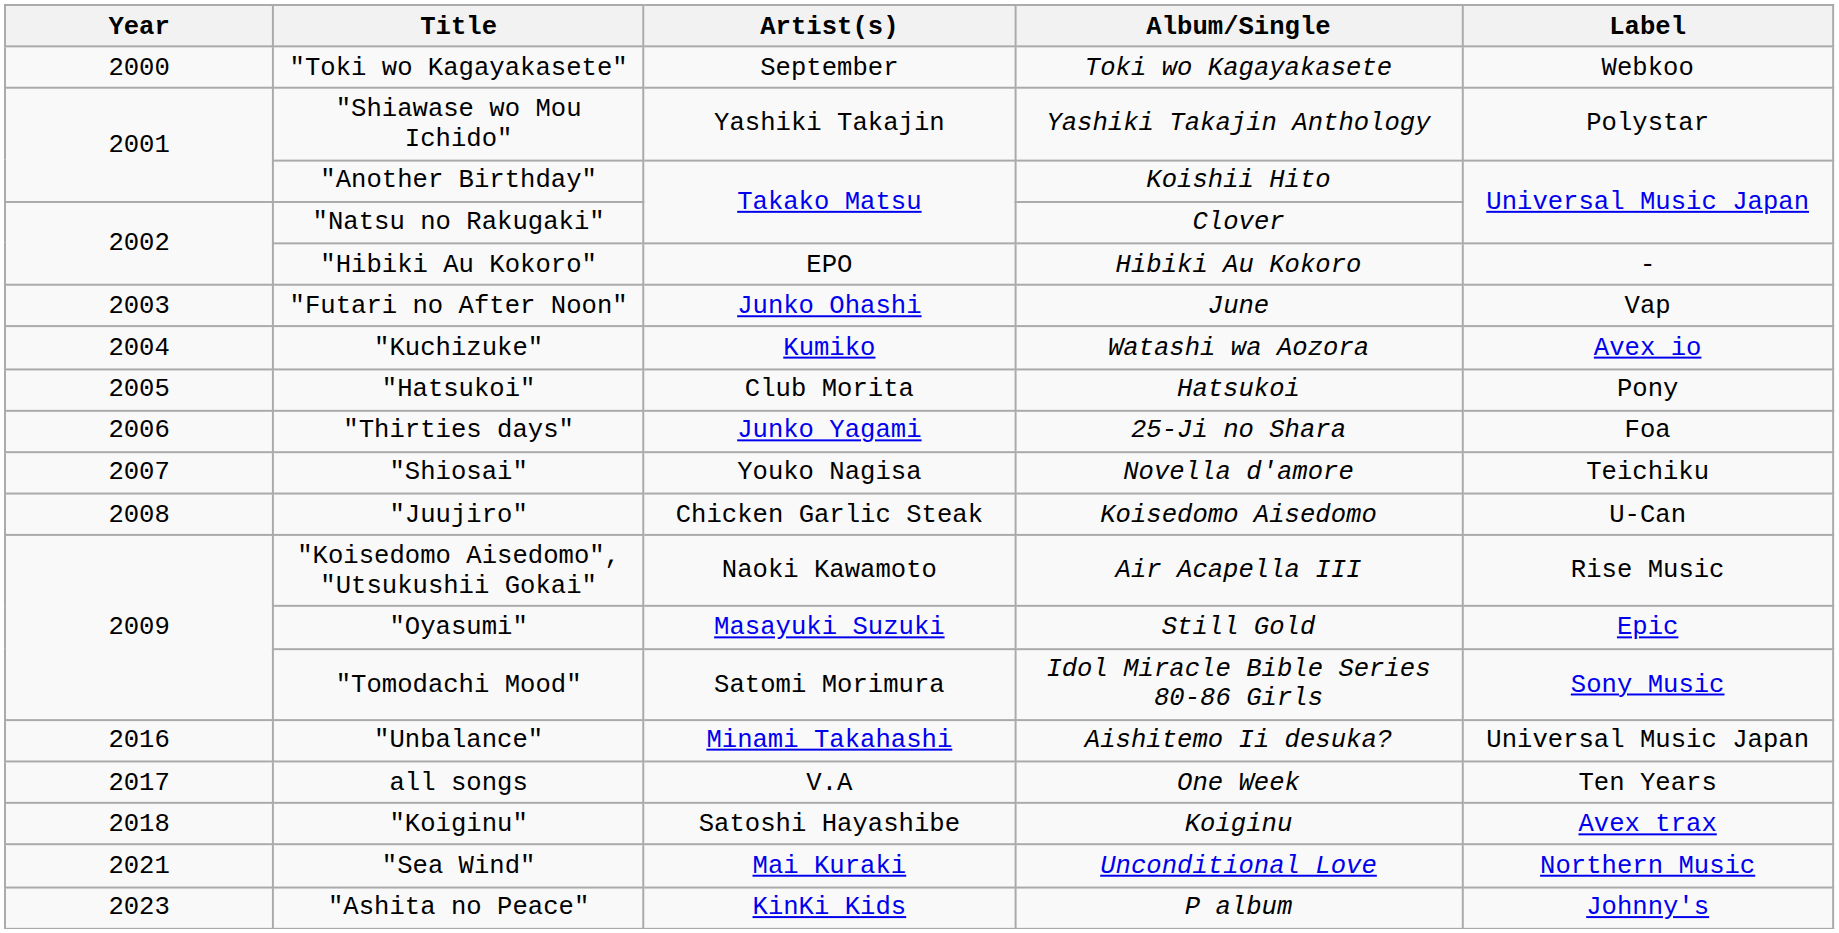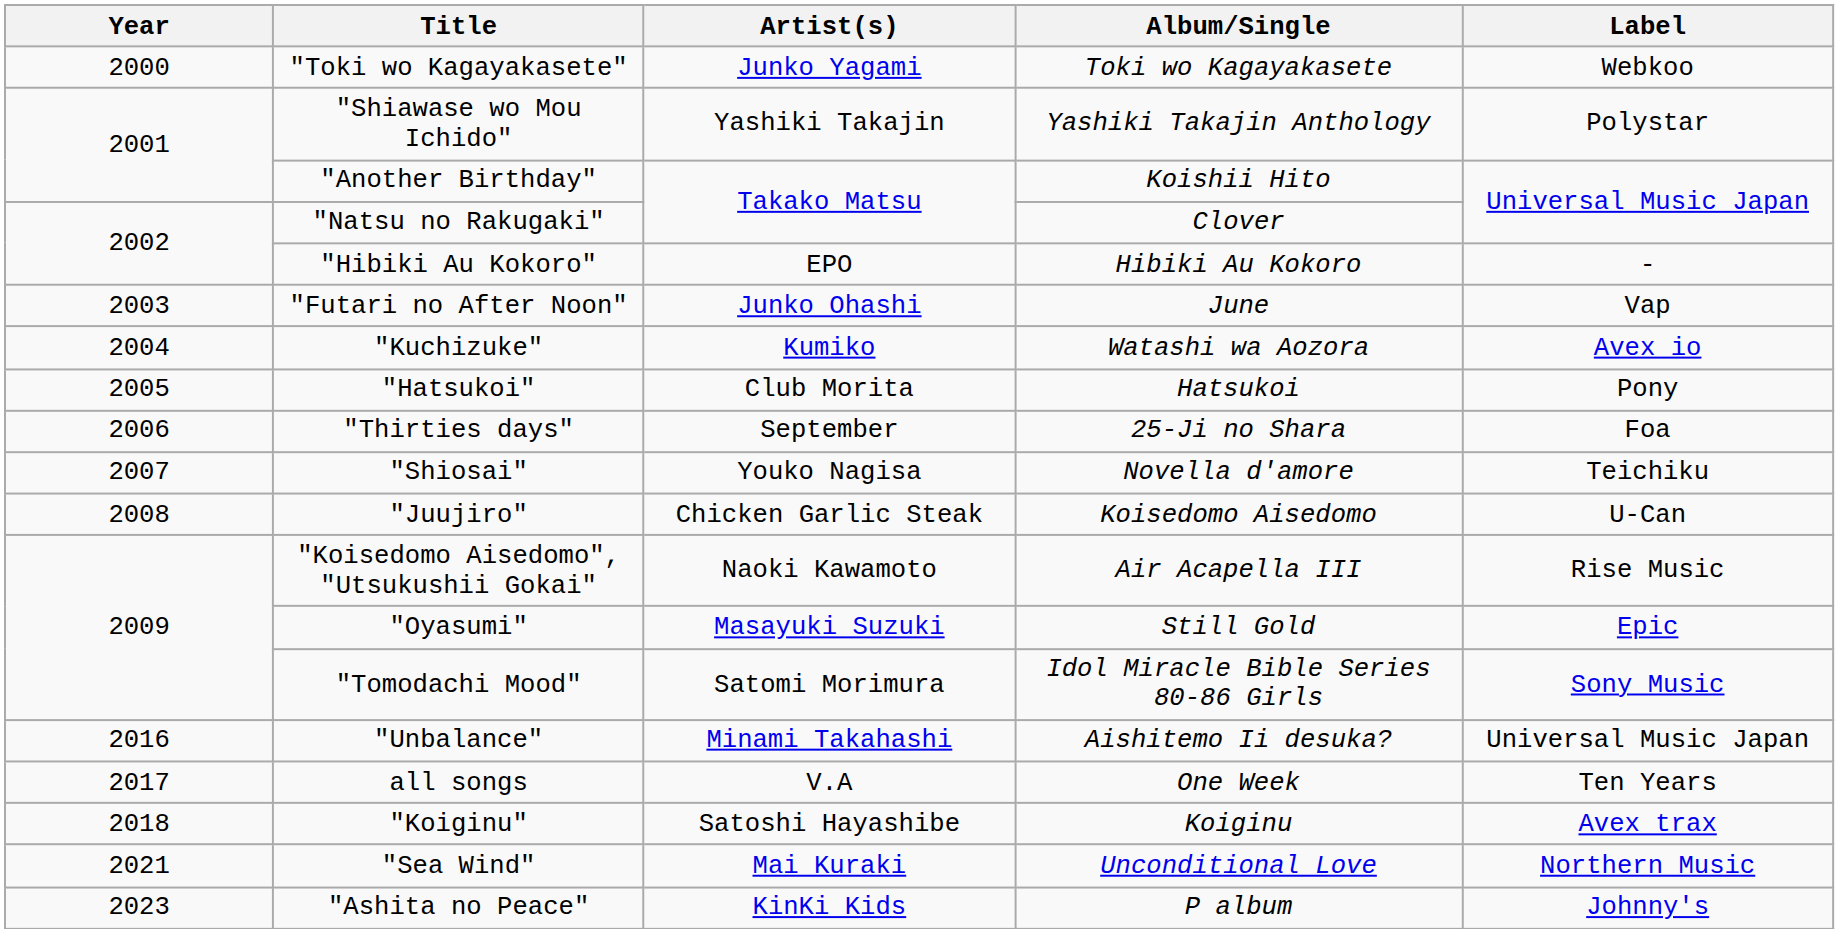 <table class="wikitable plainrowheaders" style="text-align:center;">
 <tr>
 <th scope="col" style="width:10em;">Year</th>
 <th scope="col" style="width:14em;">Title</th>
 <th scope="col" style="width:14em;">Artist(s)</th>
 <th scope="col" style="width:17em;">Album/Single</th>
 <th scope="col" style="width:14em;">Label</th>
 </tr>
 <tr>
 <td>2000</td>
 <td scope="row">"Toki wo Kagayakasete"</td>
-<td>September</td>
+<td><a href='#'>Junko Yagami</a></td>
 <td><em>Toki wo Kagayakasete</em></td>
 <td>Webkoo</td>
 </tr>
 <tr>
 <td rowspan="2">2001</td>
 <td scope="row">"Shiawase wo Mou Ichido"</td>
 <td>Yashiki Takajin</td>
 <td><em>Yashiki Takajin Anthology</em></td>
 <td>Polystar</td>
 </tr>
 <tr>
 <td scope="row">"Another Birthday"</td>
 <td rowspan="2"><a href='#'>Takako Matsu</a></td>
 <td><em>Koishii Hito</em></td>
 <td rowspan="2"><a href='#'>Universal Music Japan</a></td>
 </tr>
 <tr>
 <td rowspan="2">2002</td>
 <td scope="row">"Natsu no Rakugaki"</td>
 <td><em>Clover</em></td>
 </tr>
 <tr>
 <td scope="row">"Hibiki Au Kokoro"</td>
 <td>EPO</td>
 <td><em>Hibiki Au Kokoro</em></td>
 <td>-</td>
 </tr>
 <tr>
 <td>2003</td>
 <td scope="row">"Futari no After Noon"</td>
 <td><a href='#'>Junko Ohashi</a></td>
 <td><em>June</em></td>
 <td>Vap</td>
 </tr>
 <tr>
 <td>2004</td>
 <td scope="row">"Kuchizuke"</td>
 <td><a href='#'>Kumiko</a></td>
 <td><em>Watashi wa Aozora</em></td>
 <td><a href='#'>Avex io</a></td>
 </tr>
 <tr>
 <td>2005</td>
 <td scope="row">"Hatsukoi"</td>
 <td>Club Morita</td>
 <td><em>Hatsukoi</em></td>
 <td>Pony</td>
 </tr>
 <tr>
 <td>2006</td>
 <td scope="row">"Thirties days"</td>
-<td><a href='#'>Junko Yagami</a></td>
+<td>September</td>
 <td><em>25-Ji no Shara</em></td>
 <td>Foa</td>
 </tr>
 <tr>
 <td>2007</td>
 <td scope="row">"Shiosai"</td>
 <td>Youko Nagisa</td>
 <td><em>Novella d'amore</em></td>
 <td>Teichiku</td>
 </tr>
 <tr>
 <td>2008</td>
 <td scope="row">"Juujiro"</td>
 <td>Chicken Garlic Steak</td>
 <td><em>Koisedomo Aisedomo</em></td>
 <td>U-Can</td>
 </tr>
 <tr>
 <td rowspan="3">2009</td>
 <td scope="row">"Koisedomo Aisedomo", "Utsukushii Gokai"</td>
 <td>Naoki Kawamoto</td>
 <td><em>Air Acapella III</em></td>
 <td>Rise Music</td>
 </tr>
 <tr>
 <td scope="row">"Oyasumi"</td>
 <td><a href='#'>Masayuki Suzuki</a></td>
 <td><em>Still Gold</em></td>
 <td><a href='#'>Epic</a></td>
 </tr>
 <tr>
 <td scope="row">"Tomodachi Mood"</td>
 <td>Satomi Morimura</td>
 <td><em>Idol Miracle Bible Series 80-86 Girls</em></td>
 <td><a href='#'>Sony Music</a></td>
 </tr>
 <tr>
 <td>2016</td>
 <td scope="row">"Unbalance"</td>
 <td><a href='#'>Minami Takahashi</a></td>
 <td><em>Aishitemo Ii desuka?</em></td>
 <td>Universal Music Japan</td>
 </tr>
 <tr>
 <td>2017</td>
 <td scope="row">all songs</td>
 <td>V.A</td>
 <td><em>One Week</em></td>
 <td>Ten Years</td>
 </tr>
 <tr>
 <td>2018</td>
 <td scope="row">"Koiginu"</td>
 <td>Satoshi Hayashibe</td>
 <td><em>Koiginu</em></td>
 <td><a href='#'>Avex trax</a></td>
 </tr>
 <tr>
 <td>2021</td>
 <td scope="row">"Sea Wind"</td>
 <td><a href='#'>Mai Kuraki</a></td>
 <td><em><a href='#'>Unconditional Love</a></em></td>
 <td><a href='#'>Northern Music</a></td>
 </tr>
 <tr>
 <td>2023</td>
 <td scope="row">"Ashita no Peace"</td>
 <td><a href='#'>KinKi Kids</a></td>
 <td><em>P album</em></td>
 <td><a href='#'>Johnny's</a></td>
 </tr>
 <tr>
 </tr>
 </table>
